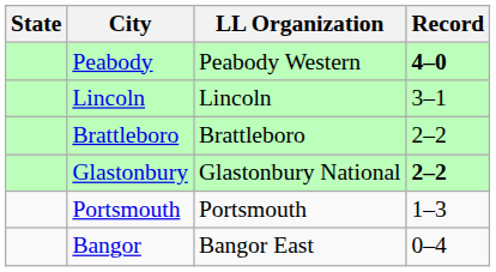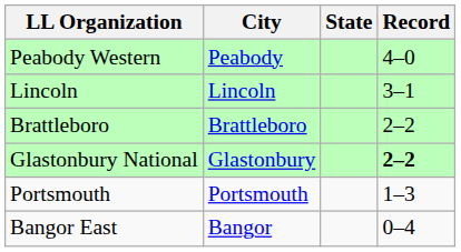 <table class="wikitable">
 <tr>
+<th>LL Organization</th>
+<th>City</th>
 <th>State</th>
-<th>City</th>
-<th>LL Organization</th>
 <th>Record</th>
 </tr>
 <tr style="background:#bfb;">
+<td>Peabody Western</td>
+<td><a href='#'>Peabody</a></td>
 <td><strong></strong></td>
-<td><a href='#'>Peabody</a></td>
-<td>Peabody Western</td>
-<td><strong>4–0</strong></td>
+<td>4–0</td>
 </tr>
 <tr style="background:#bfb;">
+<td>Lincoln</td>
+<td><a href='#'>Lincoln</a></td>
 <td><strong></strong></td>
-<td><a href='#'>Lincoln</a></td>
-<td>Lincoln</td>
 <td>3–1</td>
 </tr>
 <tr style="background:#bfb;">
+<td>Brattleboro</td>
+<td><a href='#'>Brattleboro</a></td>
 <td><strong></strong></td>
-<td><a href='#'>Brattleboro</a></td>
-<td>Brattleboro</td>
 <td>2–2</td>
 </tr>
 <tr style="background:#bfb;">
+<td>Glastonbury National</td>
+<td><a href='#'>Glastonbury</a></td>
 <td><strong></strong></td>
-<td><a href='#'>Glastonbury</a></td>
-<td>Glastonbury National</td>
 <td><strong>2–2</strong></td>
 </tr>
 <tr>
+<td>Portsmouth</td>
+<td><a href='#'>Portsmouth</a></td>
 <td><strong></strong></td>
-<td><a href='#'>Portsmouth</a></td>
-<td>Portsmouth</td>
 <td>1–3</td>
 </tr>
 <tr>
+<td>Bangor East</td>
+<td><a href='#'>Bangor</a></td>
 <td><strong></strong></td>
-<td><a href='#'>Bangor</a></td>
-<td>Bangor East</td>
 <td>0–4</td>
 </tr>
 </table>
